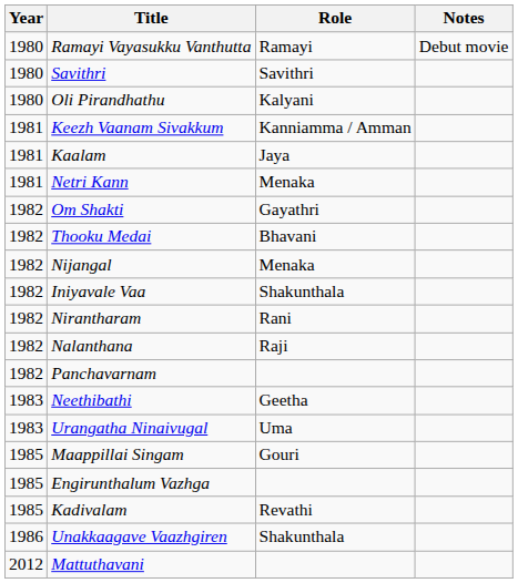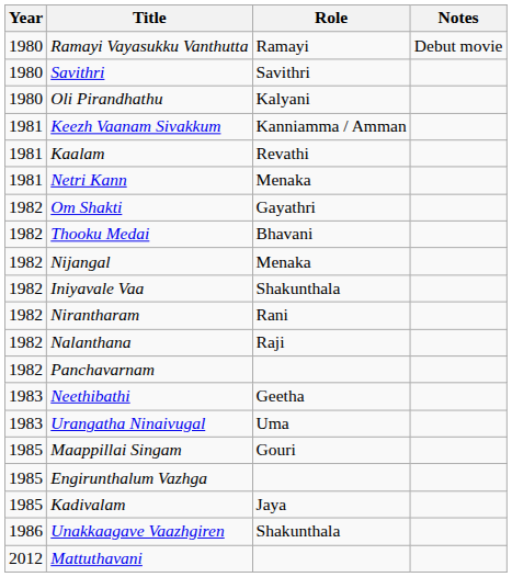 <table class="wikitable sortable">
 <tr>
 <th>Year</th>
 <th>Title</th>
 <th>Role</th>
 <th>Notes</th>
 </tr>
 <tr>
 <td>1980</td>
 <td><em>Ramayi Vayasukku Vanthutta</em></td>
 <td>Ramayi</td>
 <td>Debut movie</td>
 </tr>
 <tr>
 <td>1980</td>
 <td><em><a href='#'>Savithri</a></em></td>
 <td>Savithri</td>
 <td></td>
 </tr>
 <tr>
 <td>1980</td>
 <td><em>Oli Pirandhathu</em></td>
 <td>Kalyani</td>
 <td></td>
 </tr>
 <tr>
 <td>1981</td>
 <td><em><a href='#'>Keezh Vaanam Sivakkum</a></em></td>
 <td>Kanniamma / Amman</td>
 <td></td>
 </tr>
 <tr>
 <td>1981</td>
 <td><em>Kaalam</em></td>
-<td>Jaya</td>
+<td>Revathi</td>
 <td></td>
 </tr>
 <tr>
 <td>1981</td>
 <td><em><a href='#'>Netri Kann</a></em></td>
 <td>Menaka</td>
 <td></td>
 </tr>
 <tr>
 <td>1982</td>
 <td><em><a href='#'>Om Shakti</a></em></td>
 <td>Gayathri</td>
 <td></td>
 </tr>
 <tr>
 <td>1982</td>
 <td><em><a href='#'>Thooku Medai</a></em></td>
 <td>Bhavani</td>
 <td></td>
 </tr>
 <tr>
 <td>1982</td>
 <td><em>Nijangal</em></td>
 <td>Menaka</td>
 <td></td>
 </tr>
 <tr>
 <td>1982</td>
 <td><em>Iniyavale Vaa</em></td>
 <td>Shakunthala</td>
 <td></td>
 </tr>
 <tr>
 <td>1982</td>
 <td><em>Nirantharam</em></td>
 <td>Rani</td>
 <td></td>
 </tr>
 <tr>
 <td>1982</td>
 <td><em>Nalanthana</em></td>
 <td>Raji</td>
 <td></td>
 </tr>
 <tr>
 <td>1982</td>
 <td><em>Panchavarnam</em></td>
 <td></td>
 <td></td>
 </tr>
 <tr>
 <td>1983</td>
 <td><em><a href='#'>Neethibathi</a></em></td>
 <td>Geetha</td>
 <td></td>
 </tr>
 <tr>
 <td>1983</td>
 <td><em><a href='#'>Urangatha Ninaivugal</a></em></td>
 <td>Uma</td>
 <td></td>
 </tr>
 <tr>
 <td>1985</td>
 <td><em>Maappillai Singam</em></td>
 <td>Gouri</td>
 <td></td>
 </tr>
 <tr>
 <td>1985</td>
 <td><em>Engirunthalum Vazhga</em></td>
 <td></td>
 <td></td>
 </tr>
 <tr>
 <td>1985</td>
 <td><em>Kadivalam</em></td>
-<td>Revathi</td>
+<td>Jaya</td>
 <td></td>
 </tr>
 <tr>
 <td>1986</td>
 <td><em><a href='#'>Unakkaagave Vaazhgiren</a></em></td>
 <td>Shakunthala</td>
 <td></td>
 </tr>
 <tr>
 <td>2012</td>
 <td><em><a href='#'>Mattuthavani</a></em></td>
 <td></td>
 <td></td>
 </tr>
 </table>
